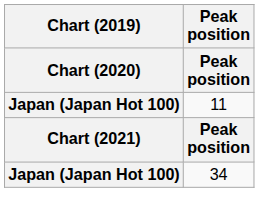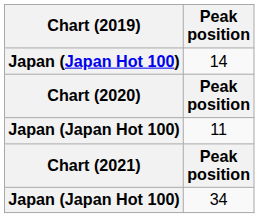 <table class="wikitable plainrowheaders" style="text-align:center">
 <tr>
 <th scope="col">Chart (2019)</th>
 <th scope="col">Peak<br>position</th>
+</tr>
+<tr>
+<th scope="row">Japan (<a href='#'>Japan Hot 100</a>)</th>
+<td>14</td>
 </tr>
 <tr>
 <th scope="col">Chart (2020)</th>
 <th scope="col">Peak<br>position</th>
 </tr>
 <tr>
 <th scope="row">Japan (Japan Hot 100)</th>
 <td>11</td>
 </tr>
 <tr>
 <th scope="col">Chart (2021)</th>
 <th scope="col">Peak<br>position</th>
 </tr>
 <tr>
 <th scope="row">Japan (Japan Hot 100)</th>
 <td>34</td>
 </tr>
 </table>
